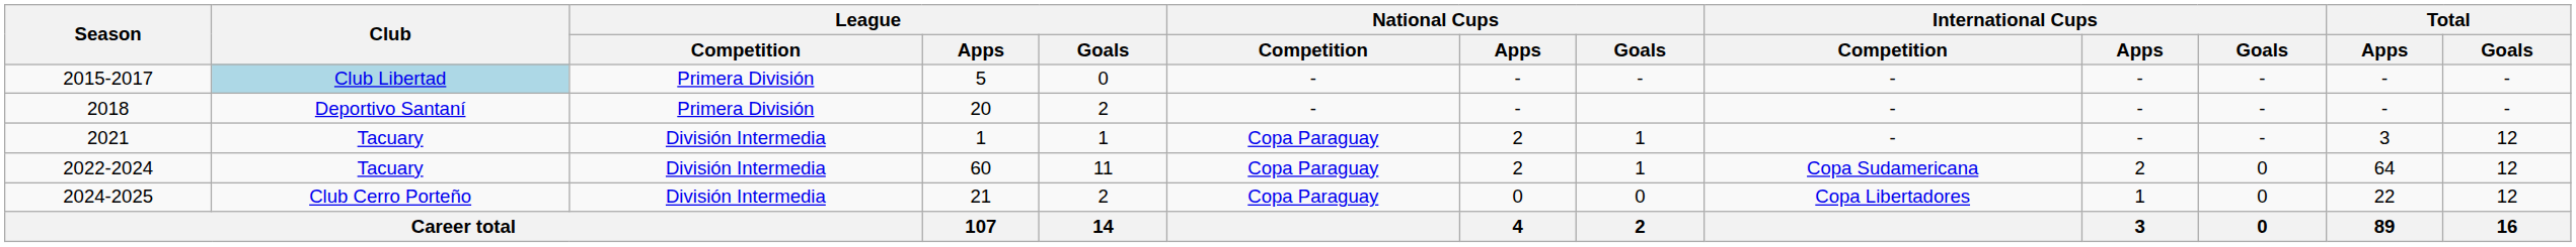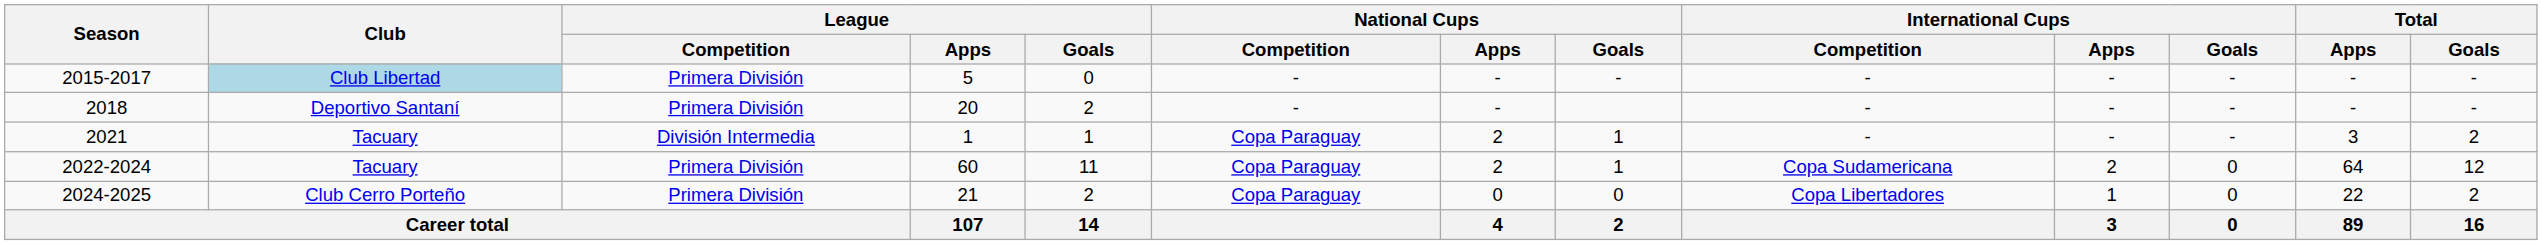 <table class="wikitable" style="font-size:90%;width:99%;text-align:center;">
 <tr>
 <th rowspan="2">Season</th>
 <th rowspan="2">Club</th>
 <th colspan="3">League</th>
 <th colspan="3">National Cups</th>
 <th colspan="3">International Cups</th>
 <th colspan="2">Total</th>
 </tr>
 <tr>
 <th>Competition</th>
 <th>Apps</th>
 <th>Goals</th>
 <th>Competition</th>
 <th>Apps</th>
 <th>Goals</th>
 <th>Competition</th>
 <th>Apps</th>
 <th>Goals</th>
 <th>Apps</th>
 <th>Goals</th>
 </tr>
 <tr>
 <td>2015-2017</td>
 <td style="background: lightblue;"> <a href='#'>Club Libertad</a></td>
 <td><a href='#'>Primera División</a></td>
 <td>5</td>
 <td>0</td>
 <td ->-</td>
 <td>-</td>
 <td>-</td>
 <td>-</td>
 <td>-</td>
 <td>-</td>
 <td>-</td>
 <td>-</td>
 </tr>
 <tr>
 <td>2018</td>
 <td> <a href='#'>Deportivo Santaní</a></td>
 <td><a href='#'>Primera División</a></td>
 <td>20</td>
 <td>2</td>
 <td ->-</td>
 <td>-</td>
 <td></td>
 <td>-</td>
 <td>-</td>
 <td>-</td>
 <td>-</td>
 <td>-</td>
 </tr>
 <tr>
 <td>2021</td>
 <td> <a href='#'>Tacuary</a></td>
 <td><a href='#'>División Intermedia</a></td>
 <td>1</td>
 <td>1</td>
 <td -><a href='#'>Copa Paraguay</a></td>
 <td>2</td>
 <td>1</td>
 <td>-</td>
 <td>-</td>
 <td>-</td>
 <td>3</td>
-<td>12</td>
+<td>2</td>
 </tr>
 <tr>
 <td>2022-2024</td>
 <td> <a href='#'>Tacuary</a></td>
-<td><a href='#'>División Intermedia</a></td>
+<td><a href='#'>Primera División</a></td>
 <td>60</td>
 <td>11</td>
 <td><a href='#'>Copa Paraguay</a></td>
 <td>2</td>
 <td>1</td>
 <td><a href='#'>Copa Sudamericana</a></td>
 <td>2</td>
 <td>0</td>
 <td>64</td>
 <td>12</td>
 </tr>
 <tr>
 <td>2024-2025</td>
 <td> <a href='#'>Club Cerro Porteño</a></td>
-<td><a href='#'>División Intermedia</a></td>
+<td><a href='#'>Primera División</a></td>
 <td>21</td>
 <td>2</td>
 <td><a href='#'>Copa Paraguay</a></td>
 <td>0</td>
 <td>0</td>
 <td><a href='#'>Copa Libertadores</a></td>
 <td>1</td>
 <td>0</td>
 <td>22</td>
-<td>12</td>
+<td>2</td>
 </tr>
 <tr>
 <th colspan="3">Career total</th>
 <th>107</th>
 <th>14</th>
 <th></th>
 <th>4</th>
 <th>2</th>
 <th></th>
 <th>3</th>
 <th>0</th>
 <th>89</th>
 <th>16</th>
 </tr>
 </table>
